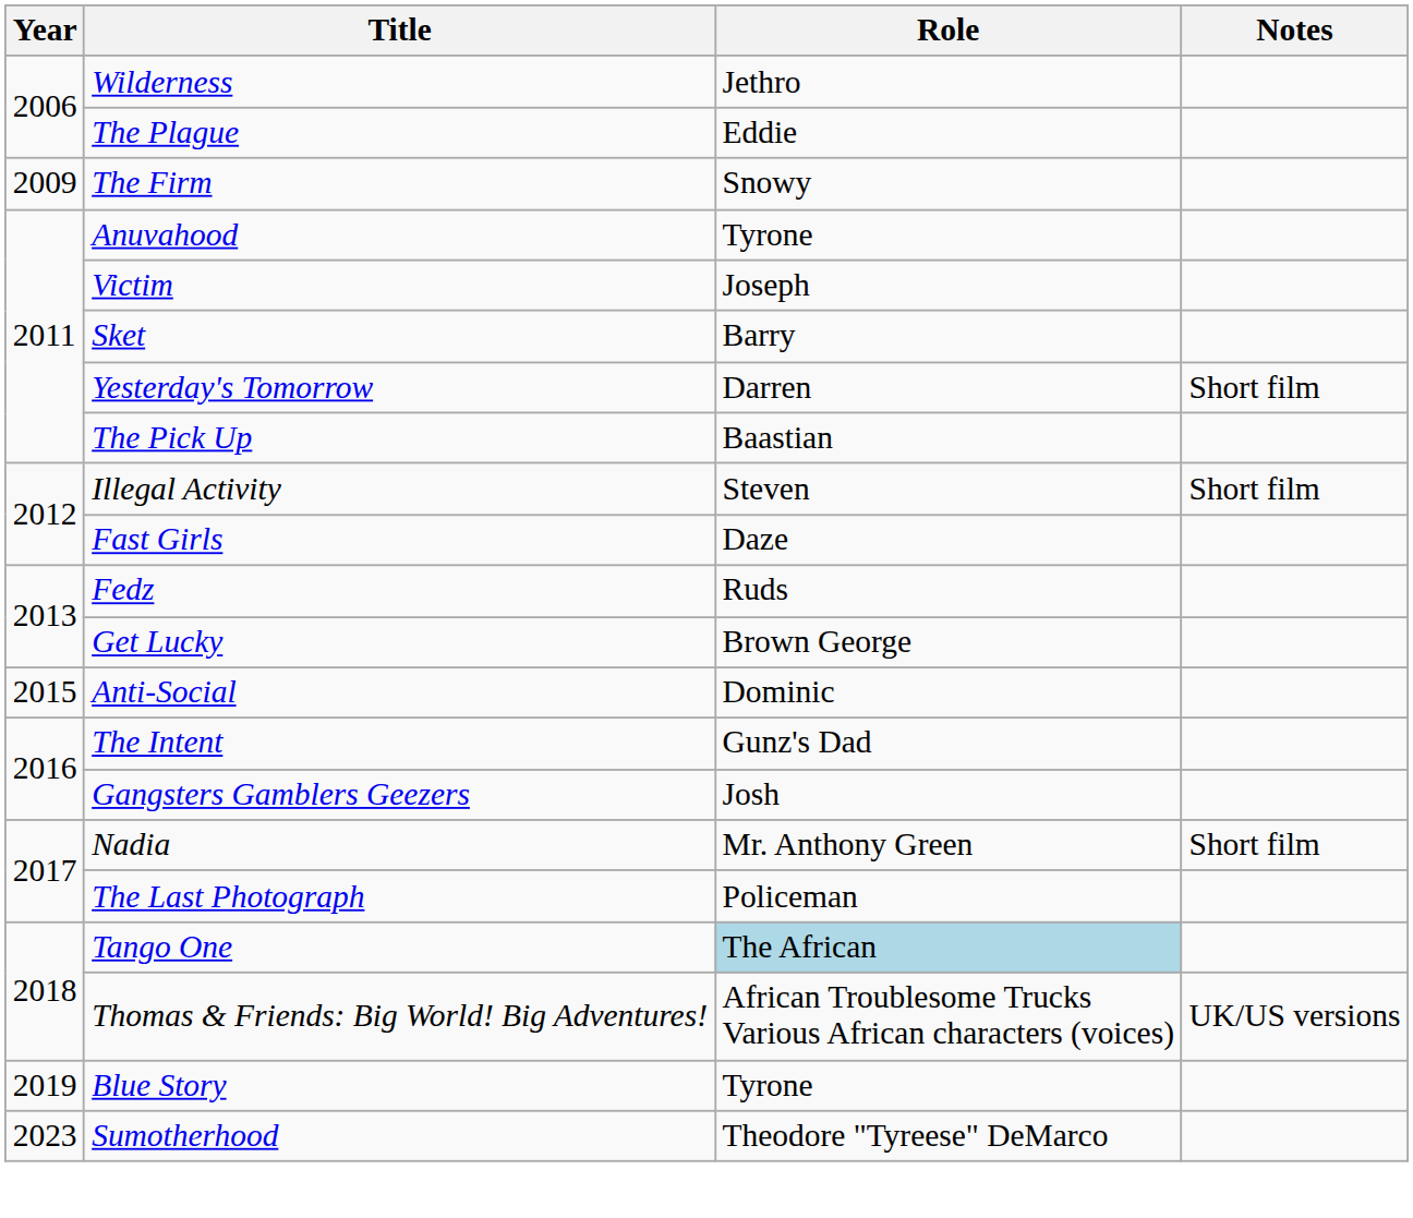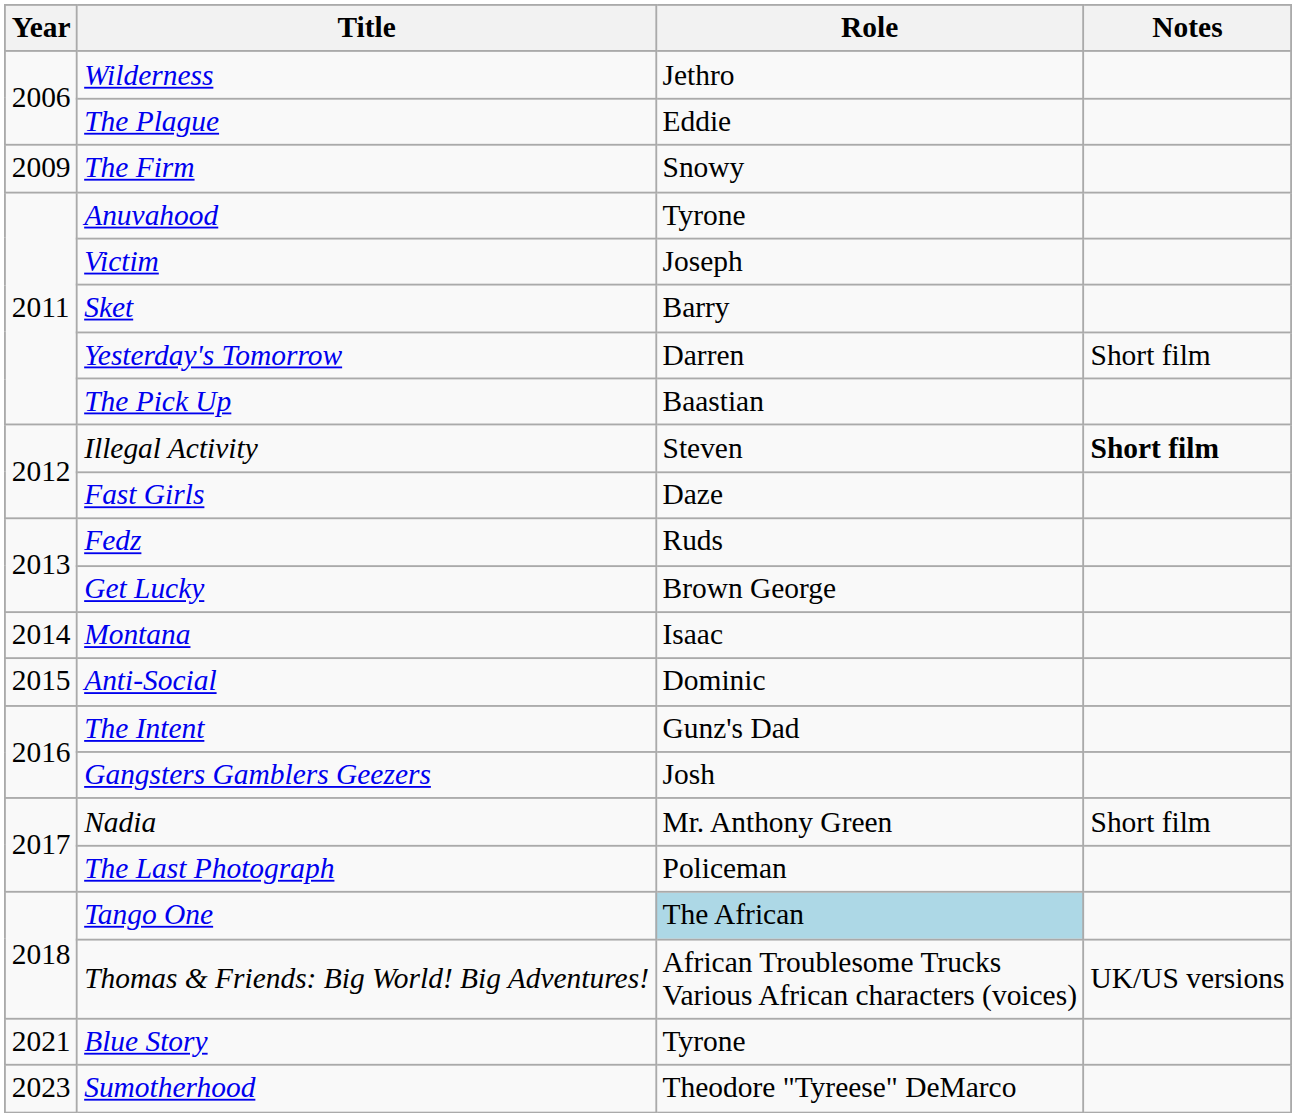 <table class="wikitable sortable">
 <tr>
 <th>Year</th>
 <th>Title</th>
 <th>Role</th>
 <th>Notes</th>
 </tr>
 <tr>
 <td rowspan="2">2006</td>
 <td><em><a href='#'>Wilderness</a></em></td>
 <td>Jethro</td>
 <td></td>
 </tr>
 <tr>
 <td><em><a href='#'>The Plague</a></em></td>
 <td>Eddie</td>
 <td></td>
 </tr>
 <tr>
 <td>2009</td>
 <td><em><a href='#'>The Firm</a></em></td>
 <td>Snowy</td>
 <td></td>
 </tr>
 <tr>
 <td rowspan="5">2011</td>
 <td><em><a href='#'>Anuvahood</a></em></td>
 <td>Tyrone</td>
 <td></td>
 </tr>
 <tr>
 <td><em><a href='#'>Victim</a></em></td>
 <td>Joseph</td>
 <td></td>
 </tr>
 <tr>
 <td><em><a href='#'>Sket</a></em></td>
 <td>Barry</td>
 <td></td>
 </tr>
 <tr>
 <td><em><a href='#'>Yesterday's Tomorrow</a></em></td>
 <td>Darren</td>
 <td>Short film</td>
 </tr>
 <tr>
 <td><em><a href='#'>The Pick Up</a></em></td>
 <td>Baastian</td>
 <td></td>
 </tr>
 <tr>
 <td rowspan="2">2012</td>
 <td><em>Illegal Activity</em></td>
 <td>Steven</td>
-<td>Short film</td>
+<td><strong>Short film</strong></td>
 </tr>
 <tr>
 <td><em><a href='#'>Fast Girls</a></em></td>
 <td>Daze</td>
 <td></td>
 </tr>
 <tr>
 <td rowspan="2">2013</td>
 <td><em><a href='#'>Fedz</a></em></td>
 <td>Ruds</td>
 <td></td>
 </tr>
 <tr>
 <td><em><a href='#'>Get Lucky</a></em></td>
 <td>Brown George</td>
+<td></td>
+</tr>
+<tr>
+<td>2014</td>
+<td><em><a href='#'>Montana</a></em></td>
+<td>Isaac</td>
 <td></td>
 </tr>
 <tr>
 <td>2015</td>
 <td><em><a href='#'>Anti-Social</a></em></td>
 <td>Dominic</td>
 <td></td>
 </tr>
 <tr>
 <td rowspan="2">2016</td>
 <td><em><a href='#'>The Intent</a></em></td>
 <td>Gunz's Dad</td>
 <td></td>
 </tr>
 <tr>
 <td><em><a href='#'>Gangsters Gamblers Geezers</a></em></td>
 <td>Josh</td>
 <td></td>
 </tr>
 <tr>
 <td rowspan="2">2017</td>
 <td><em>Nadia</em></td>
 <td>Mr. Anthony Green</td>
 <td>Short film</td>
 </tr>
 <tr>
 <td><em><a href='#'>The Last Photograph</a></em></td>
 <td>Policeman</td>
 <td></td>
 </tr>
 <tr>
 <td rowspan="2">2018</td>
 <td><em><a href='#'>Tango One</a></em></td>
 <td style="background: lightblue;">The African</td>
 <td></td>
 </tr>
 <tr>
 <td><em>Thomas & Friends: Big World! Big Adventures!</em></td>
 <td>African Troublesome Trucks<br>Various African characters (voices)</td>
 <td>UK/US versions</td>
 </tr>
 <tr>
-<td>2019</td>
+<td>2021</td>
 <td><em><a href='#'>Blue Story</a></em></td>
 <td>Tyrone</td>
 <td></td>
 </tr>
 <tr>
 <td>2023</td>
 <td><em><a href='#'>Sumotherhood</a></em></td>
 <td>Theodore "Tyreese" DeMarco</td>
 <td></td>
 </tr>
 </table>
